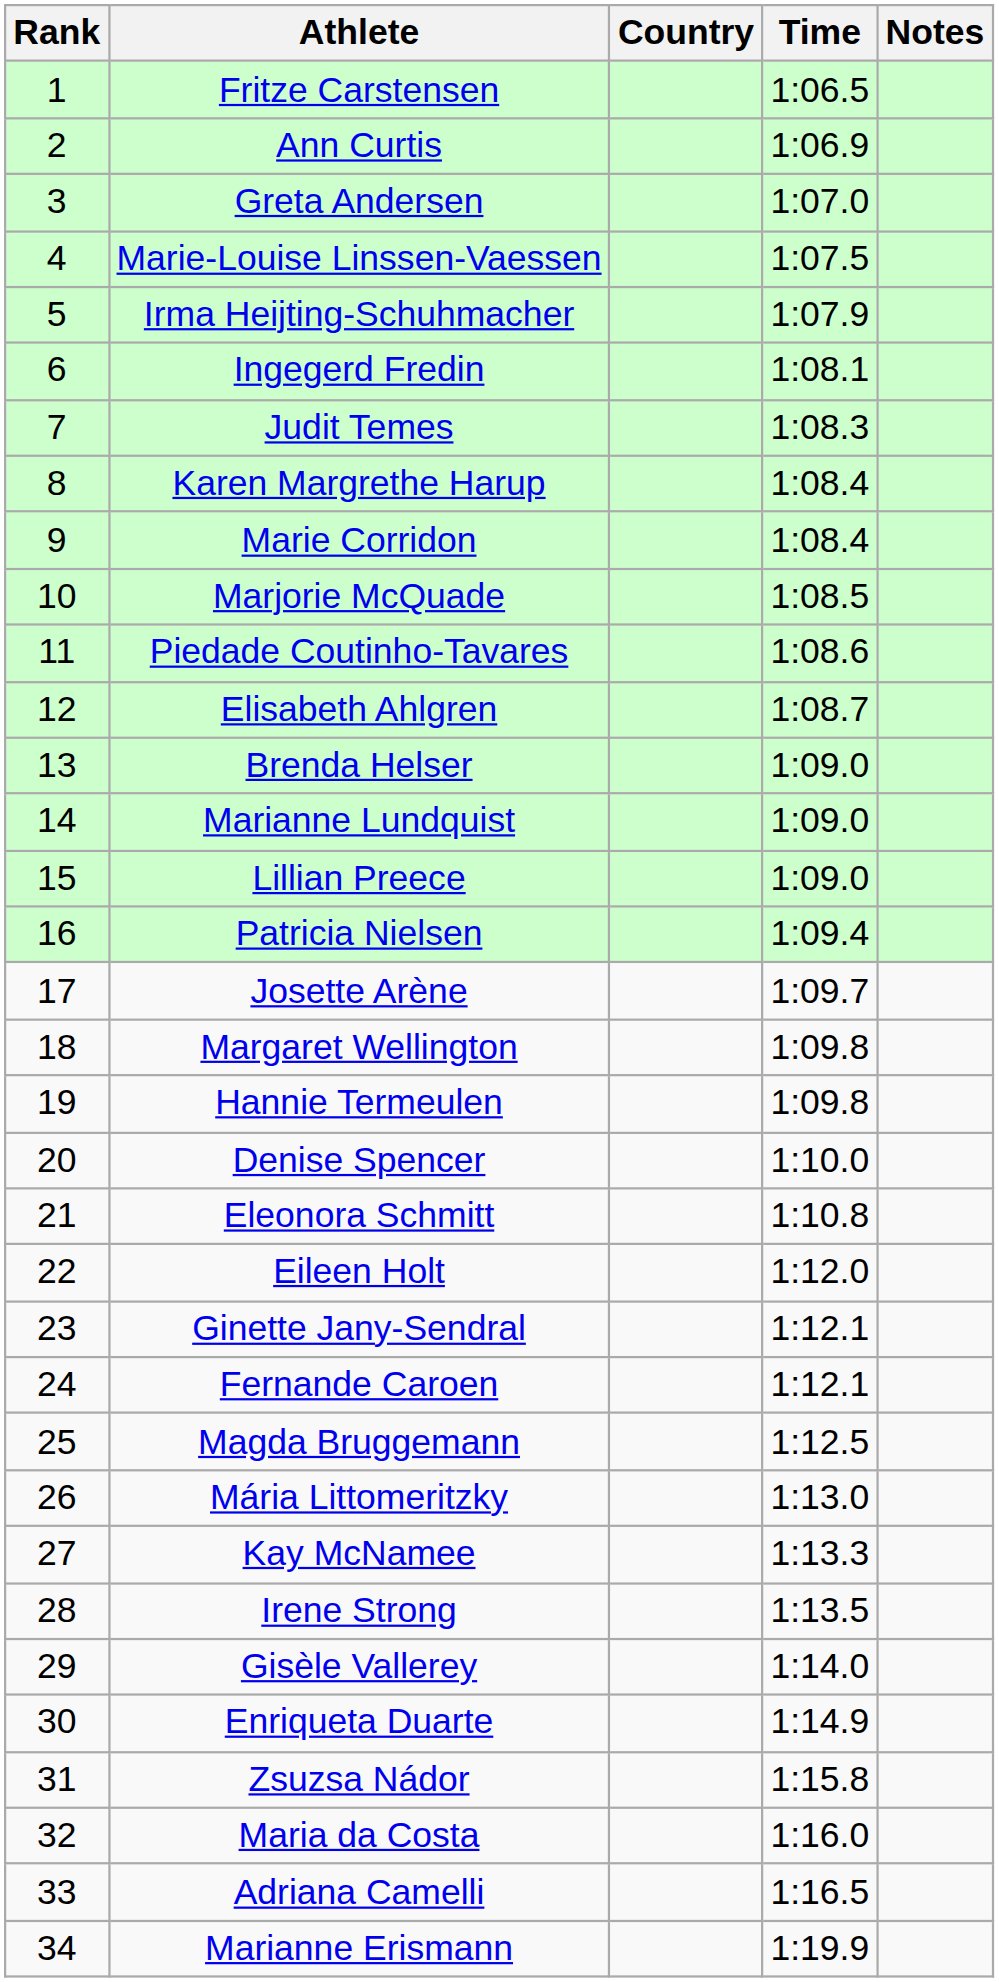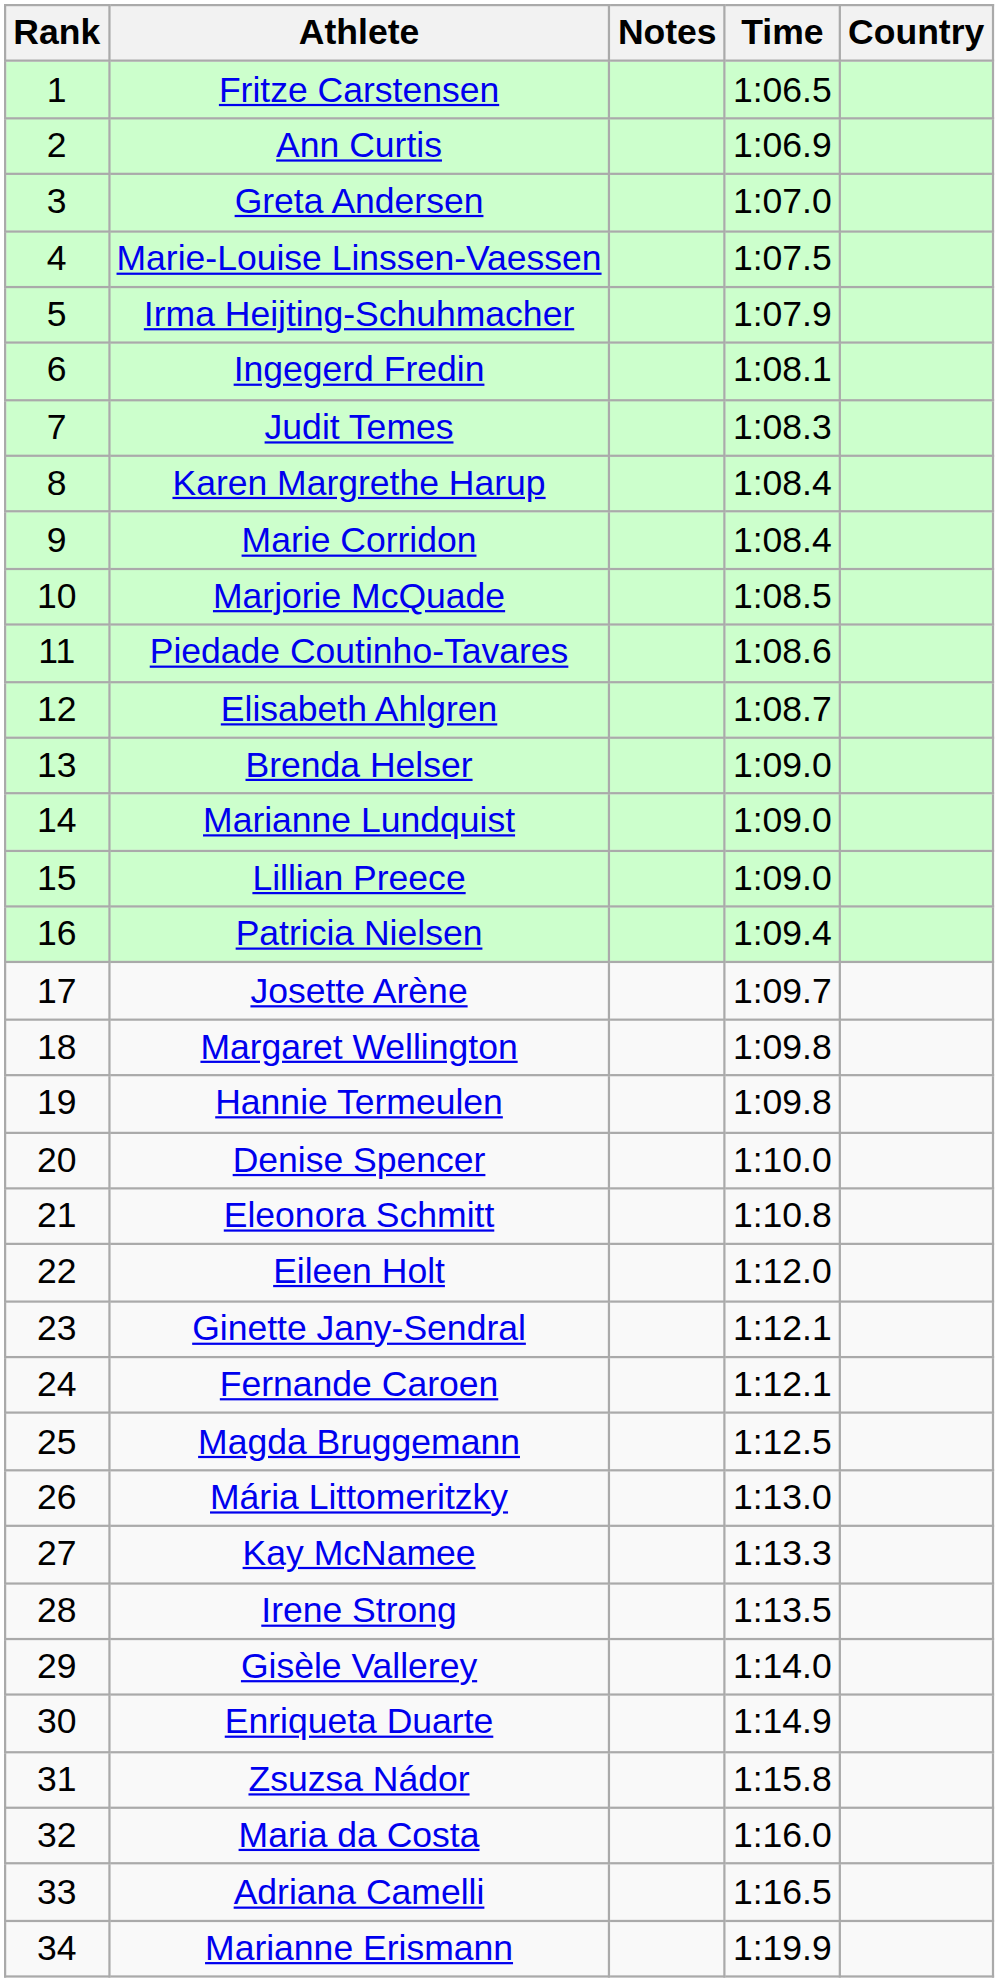 <table class="wikitable sortable" style="text-align:center">
 <tr>
 <th>Rank</th>
 <th>Athlete</th>
+<th>Notes</th>
+<th>Time</th>
 <th>Country</th>
-<th>Time</th>
-<th>Notes</th>
 </tr>
 <tr bgcolor=ccffcc>
 <td>1</td>
 <td><a href='#'>Fritze Carstensen</a></td>
+<td></td>
+<td>1:06.5</td>
 <td align=left></td>
-<td>1:06.5</td>
-<td></td>
 </tr>
 <tr bgcolor=ccffcc>
 <td>2</td>
 <td><a href='#'>Ann Curtis</a></td>
+<td></td>
+<td>1:06.9</td>
 <td align=left></td>
-<td>1:06.9</td>
-<td></td>
 </tr>
 <tr bgcolor=ccffcc>
 <td>3</td>
 <td><a href='#'>Greta Andersen</a></td>
+<td></td>
+<td>1:07.0</td>
 <td align=left></td>
-<td>1:07.0</td>
-<td></td>
 </tr>
 <tr bgcolor=ccffcc>
 <td>4</td>
 <td><a href='#'>Marie-Louise Linssen-Vaessen</a></td>
+<td></td>
+<td>1:07.5</td>
 <td align=left></td>
-<td>1:07.5</td>
-<td></td>
 </tr>
 <tr bgcolor=ccffcc>
 <td>5</td>
 <td><a href='#'>Irma Heijting-Schuhmacher</a></td>
+<td></td>
+<td>1:07.9</td>
 <td align=left></td>
-<td>1:07.9</td>
-<td></td>
 </tr>
 <tr bgcolor=ccffcc>
 <td>6</td>
 <td><a href='#'>Ingegerd Fredin</a></td>
+<td></td>
+<td>1:08.1</td>
 <td align=left></td>
-<td>1:08.1</td>
-<td></td>
 </tr>
 <tr bgcolor=ccffcc>
 <td>7</td>
 <td><a href='#'>Judit Temes</a></td>
+<td></td>
+<td>1:08.3</td>
 <td align=left></td>
-<td>1:08.3</td>
-<td></td>
 </tr>
 <tr bgcolor=ccffcc>
 <td>8</td>
 <td><a href='#'>Karen Margrethe Harup</a></td>
+<td></td>
+<td>1:08.4</td>
 <td align=left></td>
-<td>1:08.4</td>
-<td></td>
 </tr>
 <tr bgcolor=ccffcc>
 <td>9</td>
 <td><a href='#'>Marie Corridon</a></td>
+<td></td>
+<td>1:08.4</td>
 <td align=left></td>
-<td>1:08.4</td>
-<td></td>
 </tr>
 <tr bgcolor=ccffcc>
 <td>10</td>
 <td><a href='#'>Marjorie McQuade</a></td>
+<td></td>
+<td>1:08.5</td>
 <td align=left></td>
-<td>1:08.5</td>
-<td></td>
 </tr>
 <tr bgcolor=ccffcc>
 <td>11</td>
 <td><a href='#'>Piedade Coutinho-Tavares</a></td>
+<td></td>
+<td>1:08.6</td>
 <td align=left></td>
-<td>1:08.6</td>
-<td></td>
 </tr>
 <tr bgcolor=ccffcc>
 <td>12</td>
 <td><a href='#'>Elisabeth Ahlgren</a></td>
+<td></td>
+<td>1:08.7</td>
 <td align=left></td>
-<td>1:08.7</td>
-<td></td>
 </tr>
 <tr bgcolor=ccffcc>
 <td>13</td>
 <td><a href='#'>Brenda Helser</a></td>
+<td></td>
+<td>1:09.0</td>
 <td align=left></td>
-<td>1:09.0</td>
-<td></td>
 </tr>
 <tr bgcolor=ccffcc>
 <td>14</td>
 <td><a href='#'>Marianne Lundquist</a></td>
+<td></td>
+<td>1:09.0</td>
 <td align=left></td>
-<td>1:09.0</td>
-<td></td>
 </tr>
 <tr bgcolor=ccffcc>
 <td>15</td>
 <td><a href='#'>Lillian Preece</a></td>
+<td></td>
+<td>1:09.0</td>
 <td align=left></td>
-<td>1:09.0</td>
-<td></td>
 </tr>
 <tr bgcolor=ccffcc>
 <td>16</td>
 <td><a href='#'>Patricia Nielsen</a></td>
+<td></td>
+<td>1:09.4</td>
 <td align=left></td>
-<td>1:09.4</td>
-<td></td>
 </tr>
 <tr>
 <td>17</td>
 <td><a href='#'>Josette Arène</a></td>
+<td></td>
+<td>1:09.7</td>
 <td align=left></td>
-<td>1:09.7</td>
-<td></td>
 </tr>
 <tr>
 <td>18</td>
 <td><a href='#'>Margaret Wellington</a></td>
+<td></td>
+<td>1:09.8</td>
 <td align=left></td>
-<td>1:09.8</td>
-<td></td>
 </tr>
 <tr>
 <td>19</td>
 <td><a href='#'>Hannie Termeulen</a></td>
+<td></td>
+<td>1:09.8</td>
 <td align=left></td>
-<td>1:09.8</td>
-<td></td>
 </tr>
 <tr>
 <td>20</td>
 <td><a href='#'>Denise Spencer</a></td>
+<td></td>
+<td>1:10.0</td>
 <td align=left></td>
-<td>1:10.0</td>
-<td></td>
 </tr>
 <tr>
 <td>21</td>
 <td><a href='#'>Eleonora Schmitt</a></td>
+<td></td>
+<td>1:10.8</td>
 <td align=left></td>
-<td>1:10.8</td>
-<td></td>
 </tr>
 <tr>
 <td>22</td>
 <td><a href='#'>Eileen Holt</a></td>
+<td></td>
+<td>1:12.0</td>
 <td align=left></td>
-<td>1:12.0</td>
-<td></td>
 </tr>
 <tr>
 <td>23</td>
 <td><a href='#'>Ginette Jany-Sendral</a></td>
+<td></td>
+<td>1:12.1</td>
 <td align=left></td>
-<td>1:12.1</td>
-<td></td>
 </tr>
 <tr>
 <td>24</td>
 <td><a href='#'>Fernande Caroen</a></td>
+<td></td>
+<td>1:12.1</td>
 <td align=left></td>
-<td>1:12.1</td>
-<td></td>
 </tr>
 <tr>
 <td>25</td>
 <td><a href='#'>Magda Bruggemann</a></td>
+<td></td>
+<td>1:12.5</td>
 <td align=left></td>
-<td>1:12.5</td>
-<td></td>
 </tr>
 <tr>
 <td>26</td>
 <td><a href='#'>Mária Littomeritzky</a></td>
+<td></td>
+<td>1:13.0</td>
 <td align=left></td>
-<td>1:13.0</td>
-<td></td>
 </tr>
 <tr>
 <td>27</td>
 <td><a href='#'>Kay McNamee</a></td>
+<td></td>
+<td>1:13.3</td>
 <td align=left></td>
-<td>1:13.3</td>
-<td></td>
 </tr>
 <tr>
 <td>28</td>
 <td><a href='#'>Irene Strong</a></td>
+<td></td>
+<td>1:13.5</td>
 <td align=left></td>
-<td>1:13.5</td>
-<td></td>
 </tr>
 <tr>
 <td>29</td>
 <td><a href='#'>Gisèle Vallerey</a></td>
+<td></td>
+<td>1:14.0</td>
 <td align=left></td>
-<td>1:14.0</td>
-<td></td>
 </tr>
 <tr>
 <td>30</td>
 <td><a href='#'>Enriqueta Duarte</a></td>
+<td></td>
+<td>1:14.9</td>
 <td align=left></td>
-<td>1:14.9</td>
-<td></td>
 </tr>
 <tr>
 <td>31</td>
 <td><a href='#'>Zsuzsa Nádor</a></td>
+<td></td>
+<td>1:15.8</td>
 <td align=left></td>
-<td>1:15.8</td>
-<td></td>
 </tr>
 <tr>
 <td>32</td>
 <td><a href='#'>Maria da Costa</a></td>
+<td></td>
+<td>1:16.0</td>
 <td align=left></td>
-<td>1:16.0</td>
-<td></td>
 </tr>
 <tr>
 <td>33</td>
 <td><a href='#'>Adriana Camelli</a></td>
+<td></td>
+<td>1:16.5</td>
 <td align=left></td>
-<td>1:16.5</td>
-<td></td>
 </tr>
 <tr>
 <td>34</td>
 <td><a href='#'>Marianne Erismann</a></td>
+<td></td>
+<td>1:19.9</td>
 <td align=left></td>
-<td>1:19.9</td>
-<td></td>
 </tr>
 </table>
